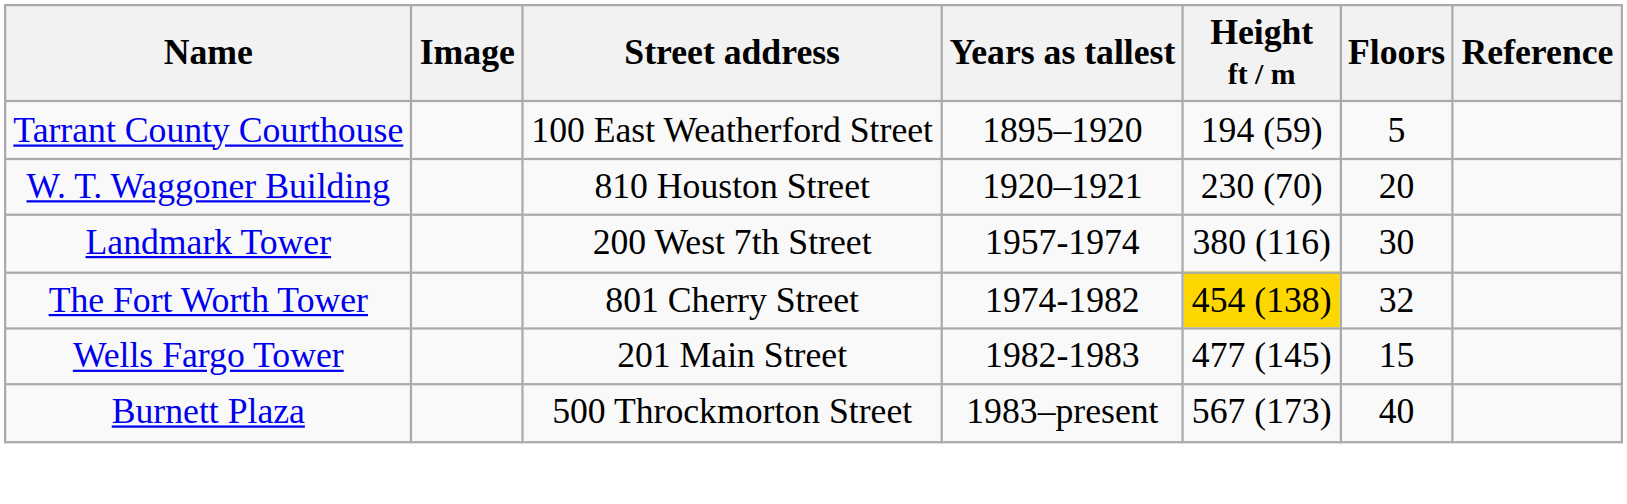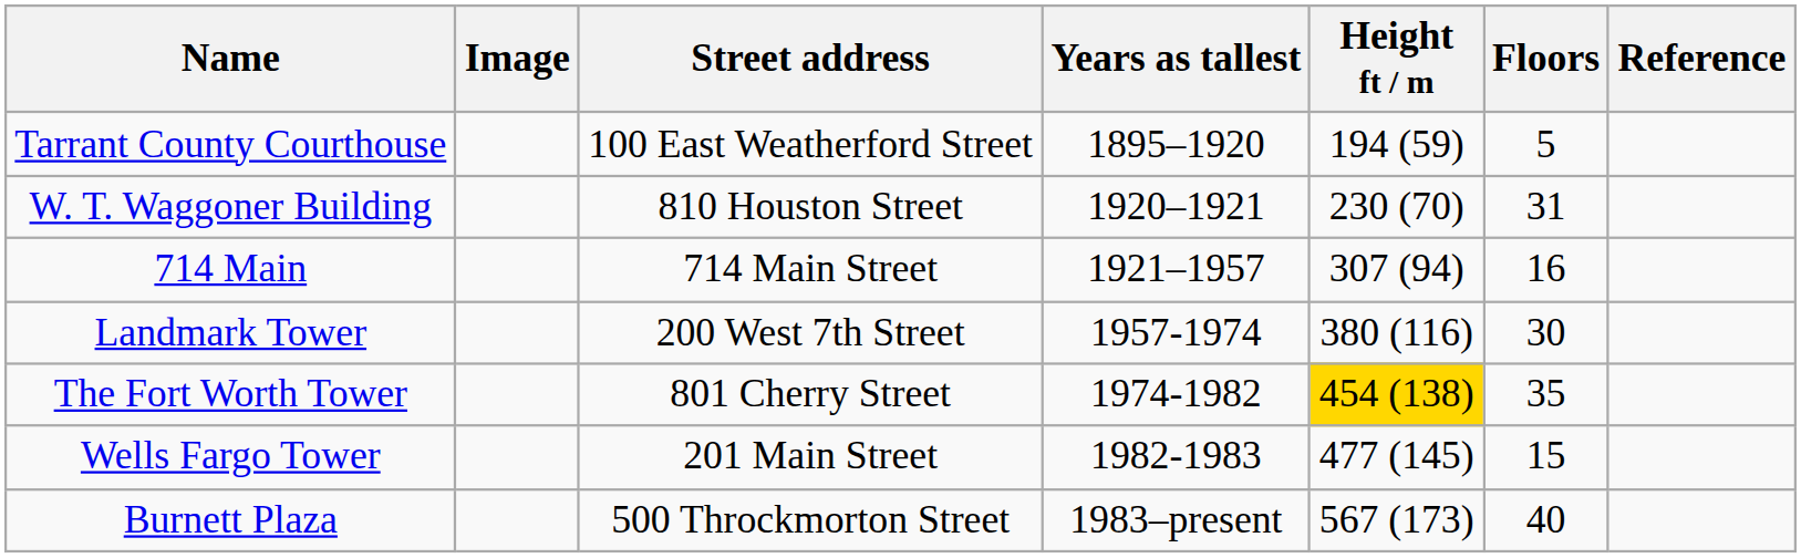 <table class="wikitable sortable">
 <tr>
 <th>Name</th>
 <th>Image</th>
 <th>Street address</th>
 <th>Years as tallest</th>
 <th>Height<br><small>ft / m</small></th>
 <th>Floors</th>
 <th class="unsortable">Reference</th>
 </tr>
 <tr>
 <td align="center"><a href='#'>Tarrant County Courthouse</a></td>
 <td align="center"></td>
 <td align="center">100 East Weatherford Street</td>
 <td align="center">1895–1920</td>
 <td align="center">194 (59)</td>
 <td align="center">5</td>
 <td></td>
 </tr>
 <tr>
 <td align="center"><a href='#'>W. T. Waggoner Building</a></td>
 <td align="center"></td>
 <td align="center">810 Houston Street</td>
 <td align="center">1920–1921</td>
 <td align="center">230 (70)</td>
-<td align="center">20</td>
+<td align="center">31</td>
+<td></td>
+</tr>
+<tr>
+<td align="center"><a href='#'>714 Main</a></td>
+<td align="center"></td>
+<td align="center">714 Main Street</td>
+<td align="center">1921–1957</td>
+<td align="center">307 (94)</td>
+<td align="center">16</td>
 <td></td>
 </tr>
 <tr>
 <td align="center"><a href='#'>Landmark Tower</a></td>
 <td align="center"></td>
 <td align="center">200 West 7th Street</td>
 <td align="center">1957-1974</td>
 <td align="center">380 (116)</td>
 <td align="center">30</td>
 <td></td>
 </tr>
 <tr>
 <td align="center"><a href='#'>The Fort Worth Tower</a></td>
 <td align="center"></td>
 <td align="center">801 Cherry Street</td>
 <td align="center">1974-1982</td>
 <td align="center" style="background: gold;">454 (138)</td>
-<td align="center">32</td>
+<td align="center">35</td>
 <td></td>
 </tr>
 <tr>
 <td align="center"><a href='#'>Wells Fargo Tower</a></td>
 <td align="center"></td>
 <td align="center">201 Main Street</td>
 <td align="center">1982-1983</td>
 <td align="center">477 (145)</td>
 <td align="center">15</td>
 <td></td>
 </tr>
 <tr>
 <td align="center"><a href='#'>Burnett Plaza</a></td>
 <td align="center"></td>
 <td align="center">500 Throckmorton Street</td>
 <td align="center">1983–present</td>
 <td align="center">567 (173)</td>
 <td align="center">40</td>
 <td></td>
 </tr>
 </table>
